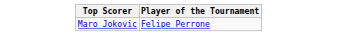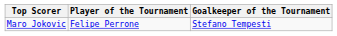 <table class=wikitable style="text-align:left; margin:auto">
 <tr>
 <th>Top Scorer</th>
 <th>Player of the Tournament</th>
+<th>Goalkeeper of the Tournament</th>
 </tr>
 <tr>
 <td> <a href='#'>Maro Jokovic</a></td>
 <td> <a href='#'>Felipe Perrone</a></td>
+<td> <a href='#'>Stefano Tempesti</a></td>
 </tr>
 </table>
